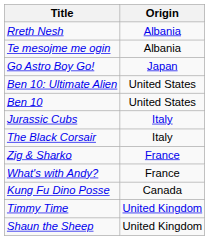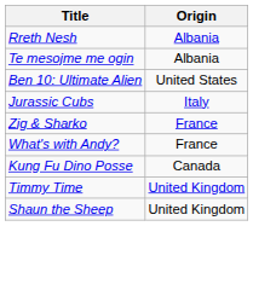 <table class="wikitable">
 <tr>
 <th>Title</th>
 <th>Origin</th>
 </tr>
 <tr>
 <td><em><a href='#'>Rreth Nesh</a></em></td>
 <td align=center><a href='#'>Albania</a></td>
 </tr>
 <tr>
 <td><em><a href='#'>Te mesojme me ogin</a></em></td>
 <td align=center>Albania</td>
 </tr>
 <tr>
-<td><em><a href='#'>Go Astro Boy Go!</a></em></td>
-<td align=center><a href='#'>Japan</a></td>
-</tr>
-<tr>
 <td><em><a href='#'>Ben 10: Ultimate Alien</a></em></td>
-<td align=center>United States</td>
-</tr>
-<tr>
-<td><em><a href='#'>Ben 10</a></em></td>
 <td align=center>United States</td>
 </tr>
 <tr>
 <td><em><a href='#'>Jurassic Cubs</a></em></td>
 <td align=center><a href='#'>Italy</a></td>
-</tr>
-<tr>
-<td><em><a href='#'>The Black Corsair</a></em></td>
-<td align=center>Italy</td>
 </tr>
 <tr>
 <td><em><a href='#'>Zig & Sharko</a></em></td>
 <td align=center><a href='#'>France</a></td>
 </tr>
 <tr>
 <td><em><a href='#'>What's with Andy?</a></em></td>
 <td align=center>France</td>
 </tr>
 <tr>
 <td><em><a href='#'>Kung Fu Dino Posse</a></em></td>
 <td align=center>Canada</td>
 </tr>
 <tr>
 <td><em><a href='#'>Timmy Time</a></em></td>
 <td align=center><a href='#'>United Kingdom</a></td>
 </tr>
 <tr>
 <td><em><a href='#'>Shaun the Sheep</a></em></td>
 <td align=center>United Kingdom</td>
 </tr>
 </table>
